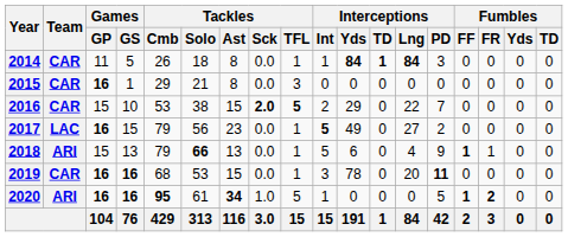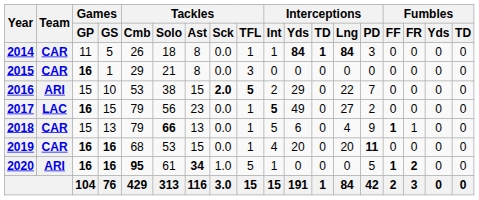 <table class="wikitable" style="text-align:center">
 <tr>
 <th rowspan="2">Year</th>
 <th rowspan="2">Team</th>
 <th colspan="2">Games</th>
 <th colspan="5">Tackles</th>
 <th colspan="5">Interceptions</th>
 <th colspan="4">Fumbles</th>
 </tr>
 <tr>
 <th>GP</th>
 <th>GS</th>
 <th>Cmb</th>
 <th>Solo</th>
 <th>Ast</th>
 <th>Sck</th>
 <th>TFL</th>
 <th>Int</th>
 <th>Yds</th>
 <th>TD</th>
 <th>Lng</th>
 <th>PD</th>
 <th>FF</th>
 <th>FR</th>
 <th>Yds</th>
 <th>TD</th>
 </tr>
 <tr>
 <th><a href='#'>2014</a></th>
 <th><a href='#'>CAR</a></th>
 <td>11</td>
 <td>5</td>
 <td>26</td>
 <td>18</td>
 <td>8</td>
 <td>0.0</td>
 <td>1</td>
 <td>1</td>
 <td><strong>84</strong></td>
 <td><strong>1</strong></td>
 <td><strong>84</strong></td>
 <td>3</td>
 <td>0</td>
 <td>0</td>
 <td>0</td>
 <td>0</td>
 </tr>
 <tr>
 <th><a href='#'>2015</a></th>
 <th><a href='#'>CAR</a></th>
 <td><strong>16</strong></td>
 <td>1</td>
 <td>29</td>
 <td>21</td>
 <td>8</td>
 <td>0.0</td>
 <td>3</td>
 <td>0</td>
 <td>0</td>
 <td>0</td>
 <td>0</td>
 <td>0</td>
 <td>0</td>
 <td>0</td>
 <td>0</td>
 <td>0</td>
 </tr>
 <tr>
 <th><a href='#'>2016</a></th>
-<th><a href='#'>CAR</a></th>
+<th><a href='#'>ARI</a></th>
 <td>15</td>
 <td>10</td>
 <td>53</td>
 <td>38</td>
 <td>15</td>
 <td><strong>2.0</strong></td>
 <td><strong>5</strong></td>
 <td>2</td>
 <td>29</td>
 <td>0</td>
 <td>22</td>
 <td>7</td>
 <td>0</td>
 <td>0</td>
 <td>0</td>
 <td>0</td>
 </tr>
 <tr>
 <th><a href='#'>2017</a></th>
 <th><a href='#'>LAC</a></th>
 <td><strong>16</strong></td>
 <td>15</td>
 <td>79</td>
 <td>56</td>
 <td>23</td>
 <td>0.0</td>
 <td>1</td>
 <td><strong>5</strong></td>
 <td>49</td>
 <td>0</td>
 <td>27</td>
 <td>2</td>
 <td>0</td>
 <td>0</td>
 <td>0</td>
 <td>0</td>
 </tr>
 <tr>
 <th><a href='#'>2018</a></th>
-<th><a href='#'>ARI</a></th>
+<th><a href='#'>CAR</a></th>
 <td>15</td>
 <td>13</td>
 <td>79</td>
 <td><strong>66</strong></td>
 <td>13</td>
 <td>0.0</td>
 <td>1</td>
 <td>5</td>
 <td>6</td>
 <td>0</td>
 <td>4</td>
 <td>9</td>
 <td><strong>1</strong></td>
 <td>1</td>
 <td>0</td>
 <td>0</td>
 </tr>
 <tr>
 <th><a href='#'>2019</a></th>
 <th><a href='#'>CAR</a></th>
 <td><strong>16</strong></td>
 <td><strong>16</strong></td>
 <td>68</td>
 <td>53</td>
 <td>15</td>
 <td>0.0</td>
 <td>1</td>
-<td>3</td>
-<td>78</td>
+<td>4</td>
+<td>20</td>
 <td>0</td>
 <td>20</td>
 <td><strong>11</strong></td>
 <td>0</td>
 <td>0</td>
 <td>0</td>
 <td>0</td>
 </tr>
 <tr>
 <th><a href='#'>2020</a></th>
 <th><a href='#'>ARI</a></th>
 <td><strong>16</strong></td>
 <td><strong>16</strong></td>
 <td><strong>95</strong></td>
 <td>61</td>
 <td><strong>34</strong></td>
 <td>1.0</td>
 <td>5</td>
 <td>1</td>
 <td>0</td>
 <td>0</td>
 <td>0</td>
 <td>5</td>
 <td><strong>1</strong></td>
 <td><strong>2</strong></td>
 <td>0</td>
 <td>0</td>
 </tr>
 <tr>
 <th colspan="2"></th>
 <th>104</th>
 <th>76</th>
 <th>429</th>
 <th>313</th>
 <th>116</th>
 <th>3.0</th>
 <th>15</th>
 <th>15</th>
 <th>191</th>
 <th>1</th>
 <th>84</th>
 <th>42</th>
 <th>2</th>
 <th>3</th>
 <th>0</th>
 <th>0</th>
 </tr>
 </table>
